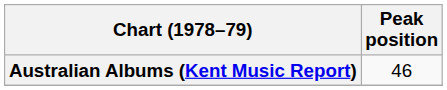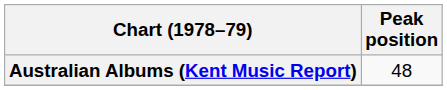 <table class="wikitable sortable plainrowheaders" style="text-align:center">
 <tr>
 <th scope="col">Chart (1978–79)</th>
 <th scope="col">Peak<br>position</th>
 </tr>
 <tr>
 <th scope="row">Australian Albums (<a href='#'>Kent Music Report</a>)</th>
-<td style="text-align:center;">46</td>
+<td style="text-align:center;">48</td>
 </tr>
 <tr>
 </tr>
 <tr>
 </tr>
 <tr>
 </tr>
 <tr>
 </tr>
 </table>
